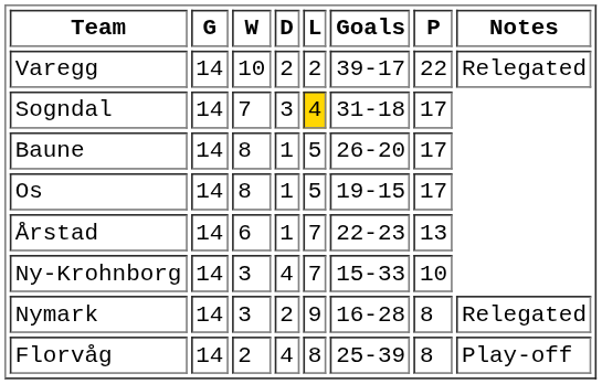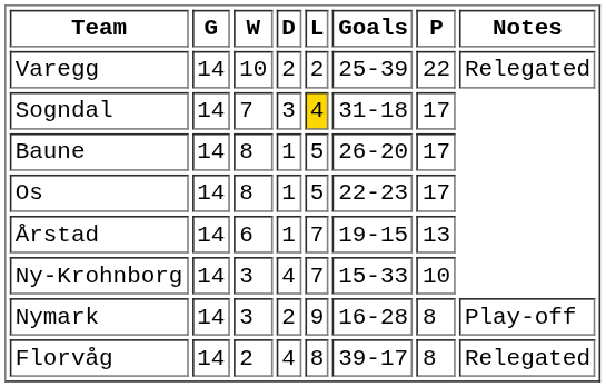 <table border="1" cellpadding="2">
 <tr>
 <th>Team</th>
 <th>G</th>
 <th>W</th>
 <th>D</th>
 <th>L</th>
 <th>Goals</th>
 <th>P</th>
 <th>Notes</th>
 </tr>
 <tr>
 <td>Varegg</td>
 <td>14</td>
 <td>10</td>
 <td>2</td>
 <td>2</td>
-<td>39-17</td>
+<td>25-39</td>
 <td>22</td>
 <td>Relegated</td>
 </tr>
 <tr>
 <td>Sogndal</td>
 <td>14</td>
 <td>7</td>
 <td>3</td>
 <td style="background: gold;">4</td>
 <td>31-18</td>
 <td>17</td>
 </tr>
 <tr>
 <td>Baune</td>
 <td>14</td>
 <td>8</td>
 <td>1</td>
 <td>5</td>
 <td>26-20</td>
 <td>17</td>
 </tr>
 <tr>
 <td>Os</td>
 <td>14</td>
 <td>8</td>
 <td>1</td>
 <td>5</td>
-<td>19-15</td>
+<td>22-23</td>
 <td>17</td>
 </tr>
 <tr>
 <td>Årstad</td>
 <td>14</td>
 <td>6</td>
 <td>1</td>
 <td>7</td>
-<td>22-23</td>
+<td>19-15</td>
 <td>13</td>
 </tr>
 <tr>
 <td>Ny-Krohnborg</td>
 <td>14</td>
 <td>3</td>
 <td>4</td>
 <td>7</td>
 <td>15-33</td>
 <td>10</td>
 </tr>
 <tr>
 <td>Nymark</td>
 <td>14</td>
 <td>3</td>
 <td>2</td>
 <td>9</td>
 <td>16-28</td>
 <td>8</td>
-<td>Relegated</td>
+<td>Play-off</td>
 </tr>
 <tr>
 <td>Florvåg</td>
 <td>14</td>
 <td>2</td>
 <td>4</td>
 <td>8</td>
-<td>25-39</td>
+<td>39-17</td>
 <td>8</td>
-<td>Play-off</td>
+<td>Relegated</td>
 </tr>
 </table>
